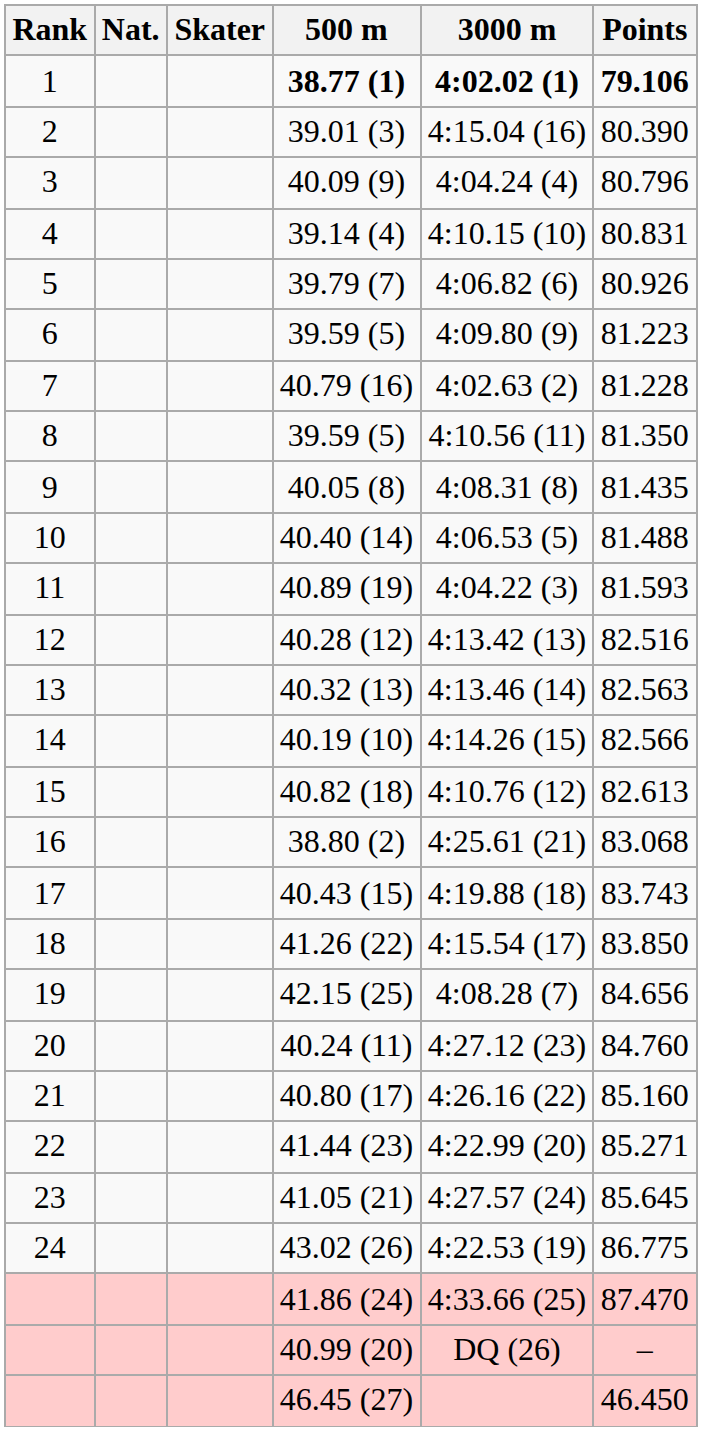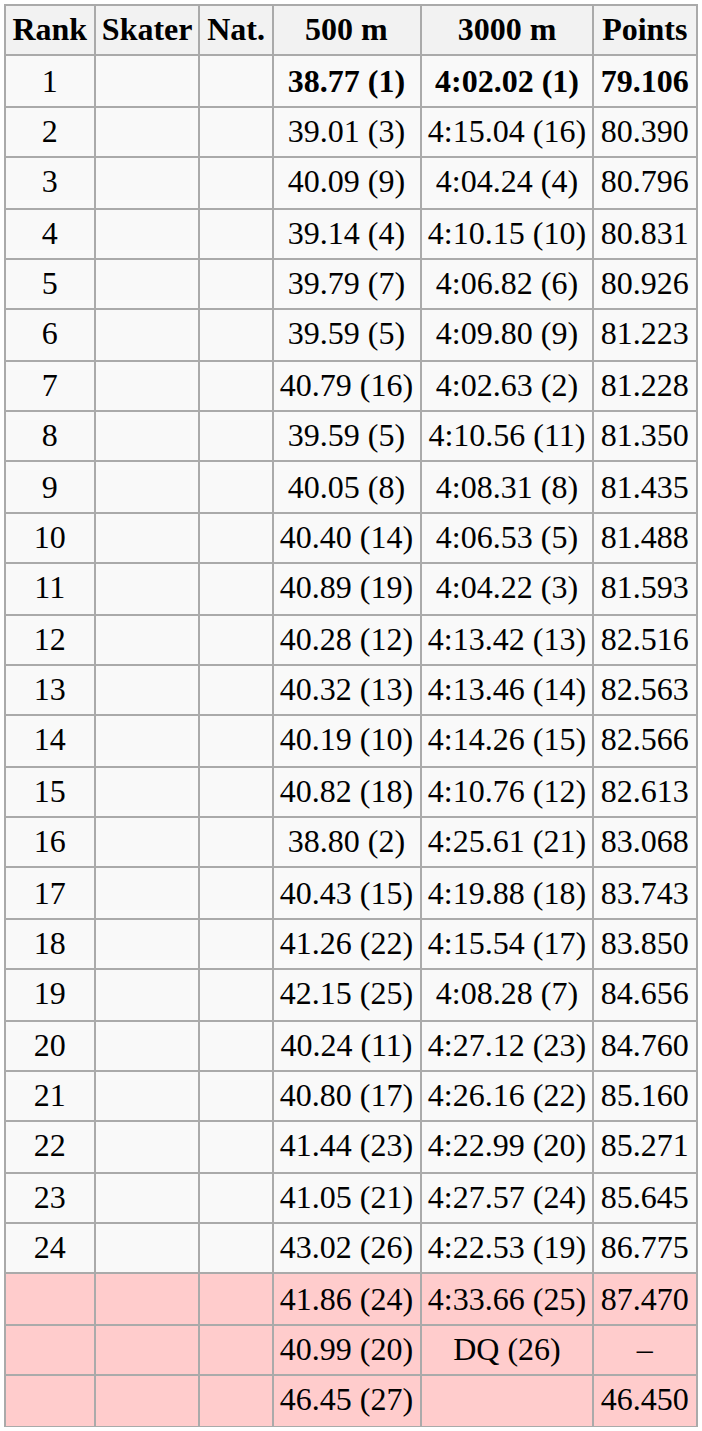 <table class="wikitable sortable" border="1" style="text-align:center">
 <tr>
 <th>Rank</th>
+<th>Skater</th>
 <th>Nat.</th>
-<th>Skater</th>
 <th>500 m</th>
 <th>3000 m</th>
 <th>Points</th>
 </tr>
 <tr>
 <td>1</td>
+<td align=left></td>
 <td></td>
-<td align=left></td>
 <td><strong>38.77 (1)</strong></td>
 <td><strong>4:02.02 (1)</strong></td>
 <td><strong>79.106</strong></td>
 </tr>
 <tr>
 <td>2</td>
+<td align=left></td>
 <td></td>
-<td align=left></td>
 <td>39.01 (3)</td>
 <td>4:15.04 (16)</td>
 <td>80.390</td>
 </tr>
 <tr>
 <td>3</td>
+<td align=left></td>
 <td></td>
-<td align=left></td>
 <td>40.09 (9)</td>
 <td>4:04.24 (4)</td>
 <td>80.796</td>
 </tr>
 <tr>
 <td>4</td>
+<td align=left></td>
 <td></td>
-<td align=left></td>
 <td>39.14 (4)</td>
 <td>4:10.15 (10)</td>
 <td>80.831</td>
 </tr>
 <tr>
 <td>5</td>
+<td align=left></td>
 <td></td>
-<td align=left></td>
 <td>39.79 (7)</td>
 <td>4:06.82 (6)</td>
 <td>80.926</td>
 </tr>
 <tr>
 <td>6</td>
+<td align=left></td>
 <td></td>
-<td align=left></td>
 <td>39.59 (5)</td>
 <td>4:09.80 (9)</td>
 <td>81.223</td>
 </tr>
 <tr>
 <td>7</td>
+<td align=left></td>
 <td></td>
-<td align=left></td>
 <td>40.79 (16)</td>
 <td>4:02.63 (2)</td>
 <td>81.228</td>
 </tr>
 <tr>
 <td>8</td>
+<td align=left></td>
 <td></td>
-<td align=left></td>
 <td>39.59 (5)</td>
 <td>4:10.56 (11)</td>
 <td>81.350</td>
 </tr>
 <tr>
 <td>9</td>
+<td align=left></td>
 <td></td>
-<td align=left></td>
 <td>40.05 (8)</td>
 <td>4:08.31 (8)</td>
 <td>81.435</td>
 </tr>
 <tr>
 <td>10</td>
+<td align=left></td>
 <td></td>
-<td align=left></td>
 <td>40.40 (14)</td>
 <td>4:06.53 (5)</td>
 <td>81.488</td>
 </tr>
 <tr>
 <td>11</td>
+<td align=left></td>
 <td></td>
-<td align=left></td>
 <td>40.89 (19)</td>
 <td>4:04.22 (3)</td>
 <td>81.593</td>
 </tr>
 <tr>
 <td>12</td>
+<td align=left></td>
 <td></td>
-<td align=left></td>
 <td>40.28 (12)</td>
 <td>4:13.42 (13)</td>
 <td>82.516</td>
 </tr>
 <tr>
 <td>13</td>
+<td align=left></td>
 <td></td>
-<td align=left></td>
 <td>40.32 (13)</td>
 <td>4:13.46 (14)</td>
 <td>82.563</td>
 </tr>
 <tr>
 <td>14</td>
+<td align=left></td>
 <td></td>
-<td align=left></td>
 <td>40.19 (10)</td>
 <td>4:14.26 (15)</td>
 <td>82.566</td>
 </tr>
 <tr>
 <td>15</td>
+<td align=left></td>
 <td></td>
-<td align=left></td>
 <td>40.82 (18)</td>
 <td>4:10.76 (12)</td>
 <td>82.613</td>
 </tr>
 <tr>
 <td>16</td>
+<td align=left></td>
 <td></td>
-<td align=left></td>
 <td>38.80 (2)</td>
 <td>4:25.61 (21)</td>
 <td>83.068</td>
 </tr>
 <tr>
 <td>17</td>
+<td align=left></td>
 <td></td>
-<td align=left></td>
 <td>40.43 (15)</td>
 <td>4:19.88 (18)</td>
 <td>83.743</td>
 </tr>
 <tr>
 <td>18</td>
+<td align=left></td>
 <td></td>
-<td align=left></td>
 <td>41.26 (22)</td>
 <td>4:15.54 (17)</td>
 <td>83.850</td>
 </tr>
 <tr>
 <td>19</td>
+<td align=left></td>
 <td></td>
-<td align=left></td>
 <td>42.15 (25)</td>
 <td>4:08.28 (7)</td>
 <td>84.656</td>
 </tr>
 <tr>
 <td>20</td>
+<td align=left></td>
 <td></td>
-<td align=left></td>
 <td>40.24 (11)</td>
 <td>4:27.12 (23)</td>
 <td>84.760</td>
 </tr>
 <tr>
 <td>21</td>
+<td align=left></td>
 <td></td>
-<td align=left></td>
 <td>40.80 (17)</td>
 <td>4:26.16 (22)</td>
 <td>85.160</td>
 </tr>
 <tr>
 <td>22</td>
+<td align=left></td>
 <td></td>
-<td align=left></td>
 <td>41.44 (23)</td>
 <td>4:22.99 (20)</td>
 <td>85.271</td>
 </tr>
 <tr>
 <td>23</td>
+<td align=left></td>
 <td></td>
-<td align=left></td>
 <td>41.05 (21)</td>
 <td>4:27.57 (24)</td>
 <td>85.645</td>
 </tr>
 <tr>
 <td>24</td>
+<td align=left></td>
 <td></td>
-<td align=left></td>
 <td>43.02 (26)</td>
 <td>4:22.53 (19)</td>
 <td>86.775</td>
 </tr>
 <tr bgcolor=ffcccc>
 <td></td>
+<td align=left></td>
 <td></td>
-<td align=left></td>
 <td>41.86 (24)</td>
 <td>4:33.66 (25)</td>
 <td>87.470</td>
 </tr>
 <tr bgcolor=ffcccc>
 <td></td>
+<td align=left></td>
 <td></td>
-<td align=left></td>
 <td>40.99 (20)</td>
 <td>DQ (26)</td>
 <td>–</td>
 </tr>
 <tr bgcolor=ffcccc>
 <td></td>
+<td align=left></td>
 <td></td>
-<td align=left></td>
 <td>46.45 (27)</td>
 <td></td>
 <td>46.450</td>
 </tr>
 </table>
